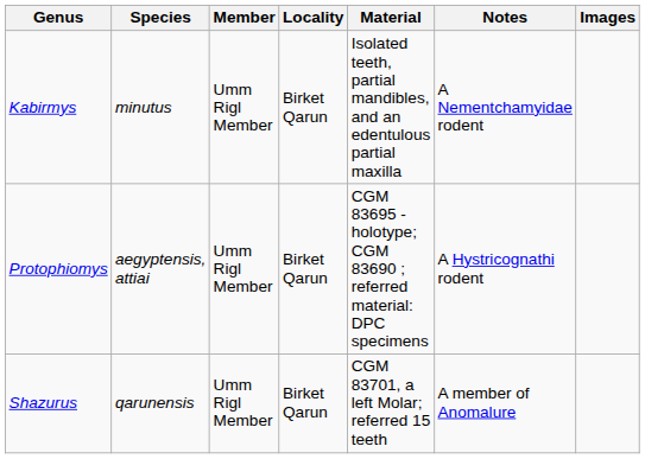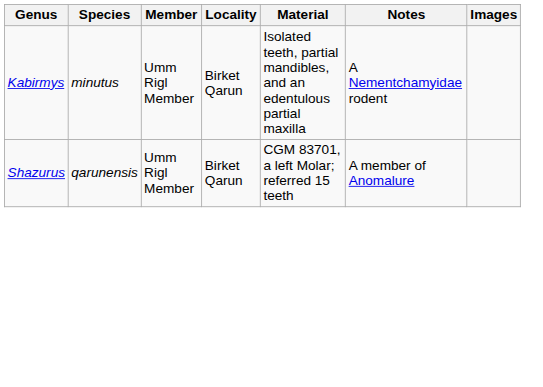 <table class="wikitable">
 <tr>
 <th>Genus</th>
 <th>Species</th>
 <th>Member</th>
 <th>Locality</th>
 <th>Material</th>
 <th>Notes</th>
 <th>Images</th>
 </tr>
 <tr>
 <td><em><a href='#'>Kabirmys</a></em></td>
 <td><em>minutus</em></td>
 <td>Umm Rigl Member</td>
 <td>Birket Qarun</td>
 <td>Isolated teeth, partial mandibles, and an edentulous partial maxilla</td>
 <td>A <a href='#'>Nementchamyidae</a> rodent</td>
 <td></td>
 </tr>
 <tr>
-<td><em><a href='#'>Protophiomys</a></em></td>
-<td><em>aegyptensis, attiai</em></td>
-<td>Umm Rigl Member</td>
-<td>Birket Qarun</td>
-<td>CGM 83695 - holotype; CGM 83690 ; referred material: DPC specimens</td>
-<td>A <a href='#'>Hystricognathi</a> rodent</td>
-<td></td>
-</tr>
-<tr>
 <td><em><a href='#'>Shazurus</a></em></td>
 <td><em>qarunensis</em></td>
 <td>Umm Rigl Member</td>
 <td>Birket Qarun</td>
 <td>CGM 83701, a left Molar; referred 15 teeth</td>
 <td>A member of <a href='#'>Anomalure</a></td>
 <td></td>
 </tr>
 </table>
